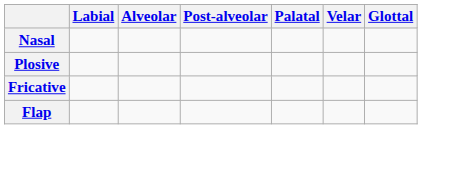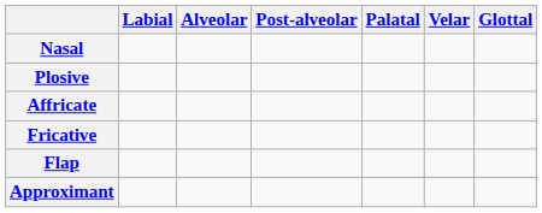 <table class="wikitable" style="text-align:center">
 <tr>
 <th></th>
 <th><a href='#'>Labial</a></th>
 <th><a href='#'>Alveolar</a></th>
 <th><a href='#'>Post-alveolar</a></th>
 <th><a href='#'>Palatal</a></th>
 <th><a href='#'>Velar</a></th>
 <th><a href='#'>Glottal</a></th>
 </tr>
 <tr>
 <th><a href='#'>Nasal</a></th>
 <td></td>
 <td></td>
 <td></td>
 <td></td>
 <td></td>
 <td></td>
 </tr>
 <tr>
 <th><a href='#'>Plosive</a></th>
 <td></td>
 <td></td>
 <td></td>
 <td></td>
 <td></td>
 <td></td>
 </tr>
 <tr>
+<th><a href='#'>Affricate</a></th>
+<td></td>
+<td></td>
+<td></td>
+<td></td>
+<td></td>
+<td></td>
+</tr>
+<tr>
 <th><a href='#'>Fricative</a></th>
 <td></td>
 <td></td>
 <td></td>
 <td></td>
 <td></td>
 <td></td>
 </tr>
 <tr>
 <th><a href='#'>Flap</a></th>
 <td></td>
 <td></td>
 <td></td>
 <td></td>
 <td></td>
 <td></td>
 </tr>
+<tr>
+<th><a href='#'>Approximant</a></th>
+<td></td>
+<td></td>
+<td></td>
+<td></td>
+<td></td>
+<td></td>
+</tr>
 </table>
